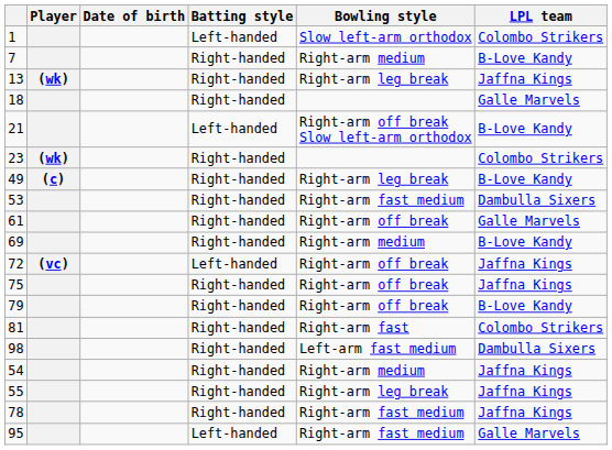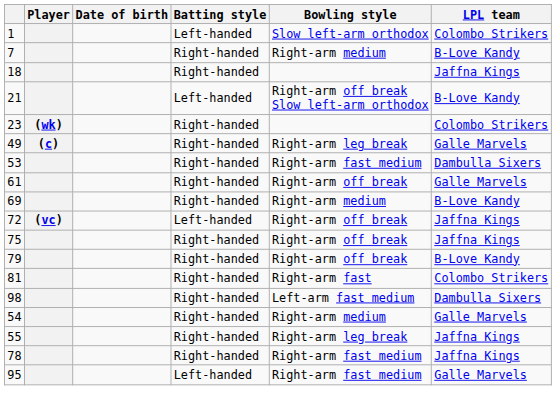 <table class="wikitable sortable plainrowheaders">
 <tr>
 <th scope=col></th>
 <th scope=col>Player</th>
 <th scope=col>Date of birth</th>
 <th scope=col>Batting style</th>
 <th scope=col>Bowling style</th>
 <th scope=col><a href='#'>LPL</a> team</th>
 </tr>
 <tr>
 <td>1</td>
 <th scope=row></th>
 <td></td>
 <td>Left-handed</td>
 <td><a href='#'>Slow left-arm orthodox</a></td>
 <td><a href='#'>Colombo Strikers</a></td>
 </tr>
 <tr>
 <td>7</td>
 <th scope=row></th>
 <td></td>
 <td>Right-handed</td>
 <td>Right-arm <a href='#'>medium</a></td>
 <td><a href='#'>B-Love Kandy</a></td>
 </tr>
 <tr>
-<td>13</td>
-<th scope=row> (<a href='#'>wk</a>)</th>
-<td></td>
-<td>Right-handed</td>
-<td>Right-arm <a href='#'>leg break</a></td>
-<td><a href='#'>Jaffna Kings</a></td>
-</tr>
-<tr>
 <td>18</td>
 <th scope=row></th>
 <td></td>
 <td>Right-handed</td>
 <td></td>
-<td><a href='#'>Galle Marvels</a></td>
+<td><a href='#'>Jaffna Kings</a></td>
 </tr>
 <tr>
 <td>21</td>
 <th scope=row></th>
 <td></td>
 <td>Left-handed</td>
 <td>Right-arm <a href='#'>off break</a><br><a href='#'>Slow left-arm orthodox</a></td>
 <td><a href='#'>B-Love Kandy</a></td>
 </tr>
 <tr>
 <td>23</td>
 <th scope=row> (<a href='#'>wk</a>)</th>
 <td></td>
 <td>Right-handed</td>
 <td></td>
 <td><a href='#'>Colombo Strikers</a></td>
 </tr>
 <tr>
 <td>49</td>
 <th scope=row> (<a href='#'>c</a>)</th>
 <td></td>
 <td>Right-handed</td>
 <td>Right-arm <a href='#'>leg break</a></td>
-<td><a href='#'>B-Love Kandy</a></td>
+<td><a href='#'>Galle Marvels</a></td>
 </tr>
 <tr>
 <td>53</td>
 <th scope=row></th>
 <td></td>
 <td>Right-handed</td>
 <td>Right-arm <a href='#'>fast medium</a></td>
 <td><a href='#'>Dambulla Sixers</a></td>
 </tr>
 <tr>
 <td>61</td>
 <th scope=row></th>
 <td></td>
 <td>Right-handed</td>
 <td>Right-arm <a href='#'>off break</a></td>
 <td><a href='#'>Galle Marvels</a></td>
 </tr>
 <tr>
 <td>69</td>
 <th scope=row></th>
 <td></td>
 <td>Right-handed</td>
 <td>Right-arm <a href='#'>medium</a></td>
 <td><a href='#'>B-Love Kandy</a></td>
 </tr>
 <tr>
 <td>72</td>
 <th scope=row> (<a href='#'>vc</a>)</th>
 <td></td>
 <td>Left-handed</td>
 <td>Right-arm <a href='#'>off break</a></td>
 <td><a href='#'>Jaffna Kings</a></td>
 </tr>
 <tr>
 <td>75</td>
 <th scope=row></th>
 <td></td>
 <td>Right-handed</td>
 <td>Right-arm <a href='#'>off break</a></td>
 <td><a href='#'>Jaffna Kings</a></td>
 </tr>
 <tr>
 <td>79</td>
 <th scope=row></th>
 <td></td>
 <td>Right-handed</td>
 <td>Right-arm <a href='#'>off break</a></td>
 <td><a href='#'>B-Love Kandy</a></td>
 </tr>
 <tr>
 <td>81</td>
 <th scope=row></th>
 <td></td>
 <td>Right-handed</td>
 <td>Right-arm <a href='#'>fast</a></td>
 <td><a href='#'>Colombo Strikers</a></td>
 </tr>
 <tr>
 <td>98</td>
 <th scope=row></th>
 <td></td>
 <td>Right-handed</td>
 <td>Left-arm <a href='#'>fast medium</a></td>
 <td><a href='#'>Dambulla Sixers</a></td>
 </tr>
 <tr>
 <td>54</td>
 <th scope=row></th>
 <td></td>
 <td>Right-handed</td>
 <td>Right-arm <a href='#'>medium</a></td>
-<td><a href='#'>Jaffna Kings</a></td>
+<td><a href='#'>Galle Marvels</a></td>
 </tr>
 <tr>
 <td>55</td>
 <th scope=row></th>
 <td></td>
 <td>Right-handed</td>
 <td>Right-arm <a href='#'>leg break</a></td>
 <td><a href='#'>Jaffna Kings</a></td>
 </tr>
 <tr>
 <td>78</td>
 <th scope=row></th>
 <td></td>
 <td>Right-handed</td>
 <td>Right-arm <a href='#'>fast medium</a></td>
 <td><a href='#'>Jaffna Kings</a></td>
 </tr>
 <tr>
 <td>95</td>
 <th scope=row></th>
 <td></td>
 <td>Left-handed</td>
 <td>Right-arm <a href='#'>fast medium</a></td>
 <td><a href='#'>Galle Marvels</a></td>
 </tr>
 </table>
